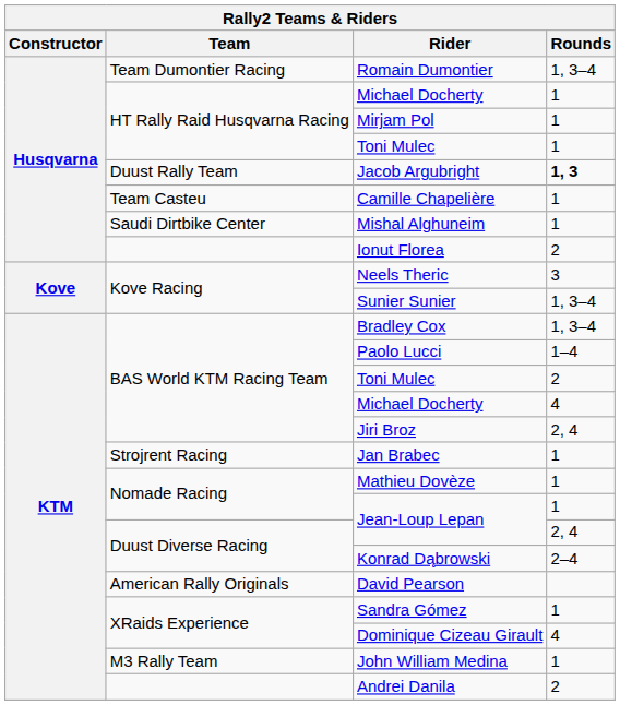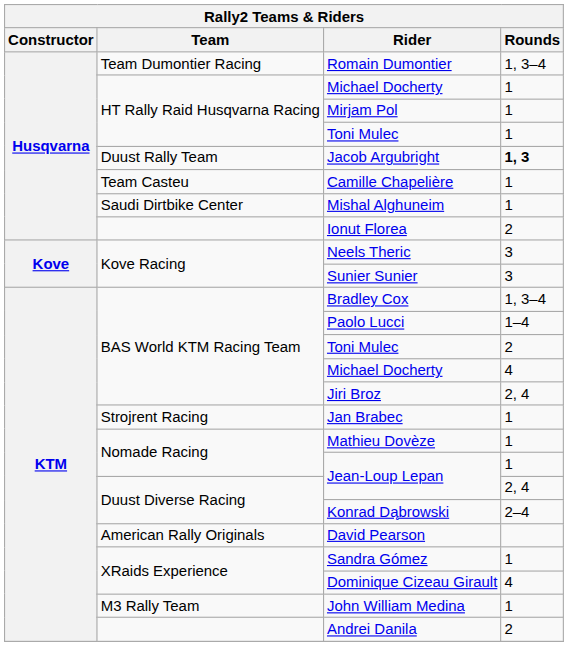 <table class="wikitable" style="font-size: 85%;">
 <tr>
 <th colspan=5><strong>Rally2 Teams & Riders</strong></th>
 </tr>
 <tr>
 <th>Constructor</th>
 <th>Team</th>
 <th>Rider</th>
 <th>Rounds</th>
 </tr>
 <tr>
 <th rowspan=8><a href='#'>Husqvarna</a></th>
 <td>Team Dumontier Racing</td>
 <td> <a href='#'>Romain Dumontier</a></td>
 <td>1, 3–4</td>
 </tr>
 <tr>
 <td rowspan=3>HT Rally Raid Husqvarna Racing</td>
 <td> <a href='#'>Michael Docherty</a></td>
 <td>1</td>
 </tr>
 <tr>
 <td> <a href='#'>Mirjam Pol</a></td>
 <td>1</td>
 </tr>
 <tr>
 <td> <a href='#'>Toni Mulec</a></td>
 <td>1</td>
 </tr>
 <tr>
 <td>Duust Rally Team</td>
 <td> <a href='#'>Jacob Argubright</a></td>
 <td><strong>1, 3</strong></td>
 </tr>
 <tr>
 <td>Team Casteu</td>
 <td> <a href='#'>Camille Chapelière</a></td>
 <td>1</td>
 </tr>
 <tr>
 <td>Saudi Dirtbike Center</td>
 <td> <a href='#'>Mishal Alghuneim</a></td>
 <td>1</td>
 </tr>
 <tr>
 <td></td>
 <td> <a href='#'>Ionut Florea</a></td>
 <td>2</td>
 </tr>
 <tr>
 <th rowspan=2><a href='#'>Kove</a></th>
 <td rowspan=2>Kove Racing</td>
 <td> <a href='#'>Neels Theric</a></td>
 <td>3</td>
 </tr>
 <tr>
 <td> <a href='#'>Sunier Sunier</a></td>
-<td>1, 3–4</td>
+<td>3</td>
 </tr>
 <tr>
 <th rowspan=15><a href='#'>KTM</a></th>
 <td rowspan=5>BAS World KTM Racing Team</td>
 <td> <a href='#'>Bradley Cox</a></td>
 <td>1, 3–4</td>
 </tr>
 <tr>
 <td> <a href='#'>Paolo Lucci</a></td>
 <td>1–4</td>
 </tr>
 <tr>
 <td> <a href='#'>Toni Mulec</a></td>
 <td>2</td>
 </tr>
 <tr>
 <td> <a href='#'>Michael Docherty</a></td>
 <td>4</td>
 </tr>
 <tr>
 <td> <a href='#'>Jiri Broz</a></td>
 <td>2, 4</td>
 </tr>
 <tr>
 <td>Strojrent Racing</td>
 <td> <a href='#'>Jan Brabec</a></td>
 <td>1</td>
 </tr>
 <tr>
 <td rowspan=2>Nomade Racing</td>
 <td> <a href='#'>Mathieu Dovèze</a></td>
 <td>1</td>
 </tr>
 <tr>
 <td rowspan=2> <a href='#'>Jean-Loup Lepan</a></td>
 <td>1</td>
 </tr>
 <tr>
 <td rowspan=2>Duust Diverse Racing</td>
 <td>2, 4</td>
 </tr>
 <tr>
 <td> <a href='#'>Konrad Dąbrowski</a></td>
 <td>2–4</td>
 </tr>
 <tr>
 <td>American Rally Originals</td>
 <td> <a href='#'>David Pearson</a></td>
 <td></td>
 </tr>
 <tr>
 <td rowspan=2>XRaids Experience</td>
 <td> <a href='#'>Sandra Gómez</a></td>
 <td>1</td>
 </tr>
 <tr>
 <td> <a href='#'>Dominique Cizeau Girault</a></td>
 <td>4</td>
 </tr>
 <tr>
 <td>M3 Rally Team</td>
 <td> <a href='#'>John William Medina</a></td>
 <td>1</td>
 </tr>
 <tr>
 <td></td>
 <td> <a href='#'>Andrei Danila</a></td>
 <td>2</td>
 </tr>
 <tr>
 </tr>
 </table>
